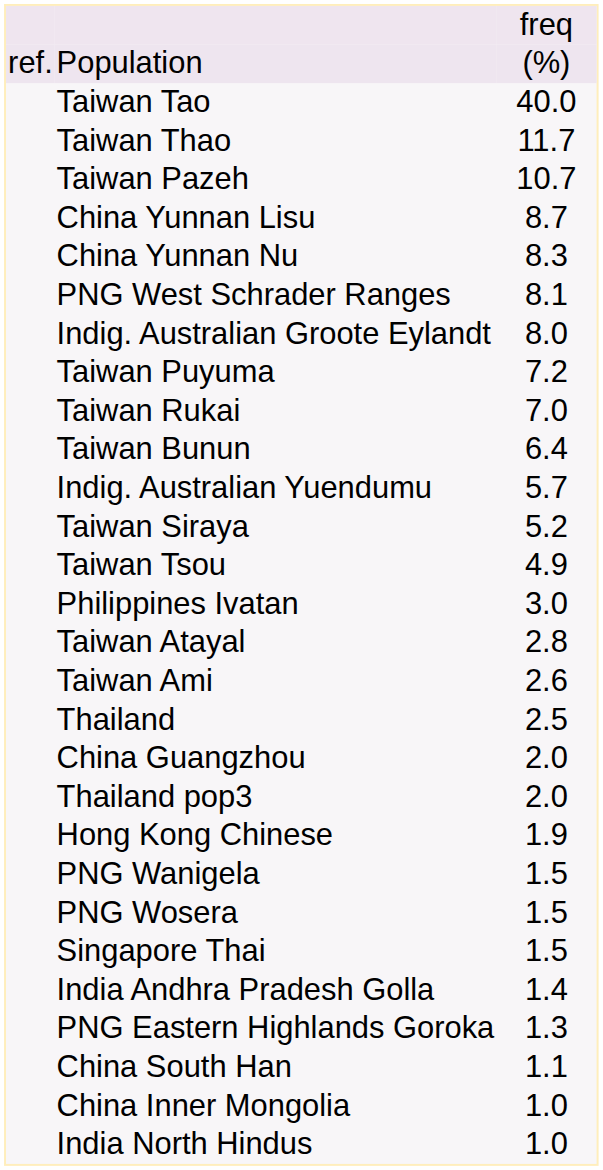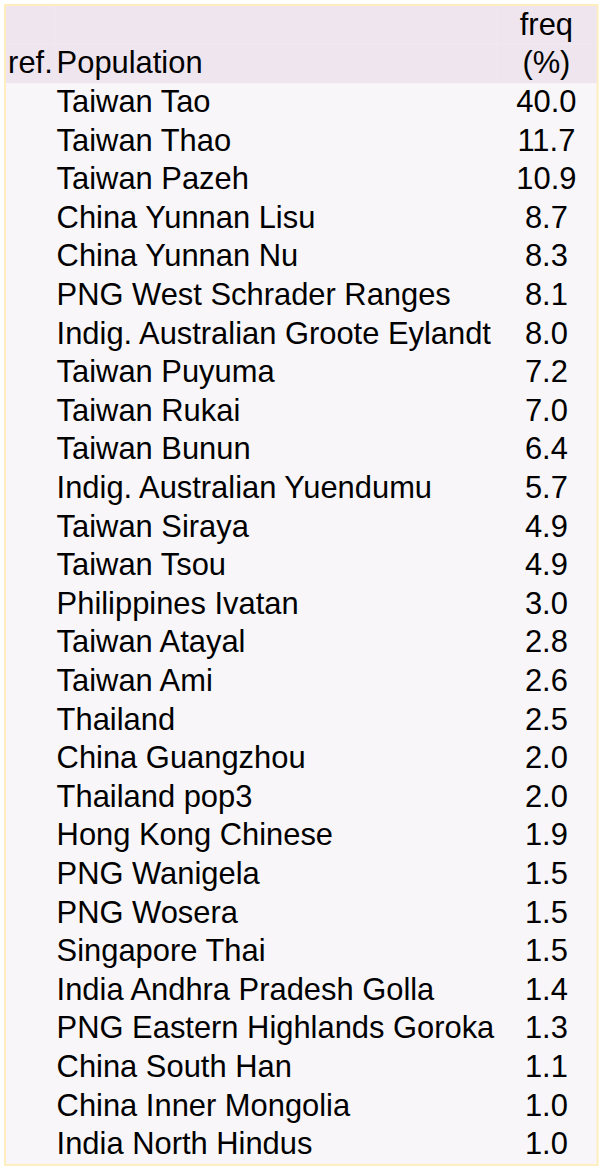 <table border="0" cellspacing="0" cellpadding="1" align="right" style="text-align:center; margin-left: 1em;  border:1px #ffeebb solid; background:#f8f6f8; ">
 <tr style="background:#efe5ef">
 <td></td>
 <td></td>
 <td>freq</td>
 </tr>
 <tr style="background:#eee5ef">
 <td>ref.</td>
 <td align="left">Population</td>
 <td style="width:50px">(%)</td>
 </tr>
 <tr>
 <td></td>
 <td align="left">Taiwan Tao</td>
 <td>40.0</td>
 </tr>
 <tr>
 <td></td>
 <td align="left">Taiwan Thao</td>
 <td>11.7</td>
 </tr>
 <tr>
 <td></td>
 <td align="left">Taiwan Pazeh</td>
-<td>10.7</td>
+<td>10.9</td>
 </tr>
 <tr>
 <td></td>
 <td align="left">China Yunnan Lisu</td>
 <td>8.7</td>
 </tr>
 <tr>
 <td></td>
 <td align="left">China Yunnan Nu</td>
 <td>8.3</td>
 </tr>
 <tr>
 <td></td>
 <td align="left">PNG West Schrader Ranges</td>
 <td>8.1</td>
 </tr>
 <tr>
 <td></td>
 <td align="left">Indig. Australian Groote Eylandt</td>
 <td>8.0</td>
 </tr>
 <tr>
 <td></td>
 <td align="left">Taiwan Puyuma</td>
 <td>7.2</td>
 </tr>
 <tr>
 <td></td>
 <td align="left">Taiwan Rukai</td>
 <td>7.0</td>
 </tr>
 <tr>
 <td></td>
 <td align="left">Taiwan Bunun</td>
 <td>6.4</td>
 </tr>
 <tr>
 <td></td>
 <td align="left">Indig. Australian Yuendumu</td>
 <td>5.7</td>
 </tr>
 <tr>
 <td></td>
 <td align="left">Taiwan Siraya</td>
-<td>5.2</td>
+<td>4.9</td>
 </tr>
 <tr>
 <td></td>
 <td align="left">Taiwan Tsou</td>
 <td>4.9</td>
 </tr>
 <tr>
 <td></td>
 <td align="left">Philippines Ivatan</td>
 <td>3.0</td>
 </tr>
 <tr>
 <td></td>
 <td align="left">Taiwan Atayal</td>
 <td>2.8</td>
 </tr>
 <tr>
 <td></td>
 <td align="left">Taiwan Ami</td>
 <td>2.6</td>
 </tr>
 <tr>
 <td></td>
 <td align="left">Thailand</td>
 <td>2.5</td>
 </tr>
 <tr>
 <td></td>
 <td align="left">China Guangzhou</td>
 <td>2.0</td>
 </tr>
 <tr>
 <td></td>
 <td align="left">Thailand pop3</td>
 <td>2.0</td>
 </tr>
 <tr>
 <td></td>
 <td align="left">Hong Kong Chinese</td>
 <td>1.9</td>
 </tr>
 <tr>
 <td></td>
 <td align="left">PNG Wanigela</td>
 <td>1.5</td>
 </tr>
 <tr>
 <td></td>
 <td align="left">PNG Wosera</td>
 <td>1.5</td>
 </tr>
 <tr>
 <td></td>
 <td align="left">Singapore Thai</td>
 <td>1.5</td>
 </tr>
 <tr>
 <td></td>
 <td align="left">India Andhra Pradesh Golla</td>
 <td>1.4</td>
 </tr>
 <tr>
 <td></td>
 <td align="left">PNG Eastern Highlands Goroka</td>
 <td>1.3</td>
 </tr>
 <tr>
 <td></td>
 <td align="left">China South Han</td>
 <td>1.1</td>
 </tr>
 <tr>
 <td></td>
 <td align="left">China Inner Mongolia</td>
 <td>1.0</td>
 </tr>
 <tr>
 <td></td>
 <td align="left">India North Hindus</td>
 <td>1.0</td>
 </tr>
 </table>
